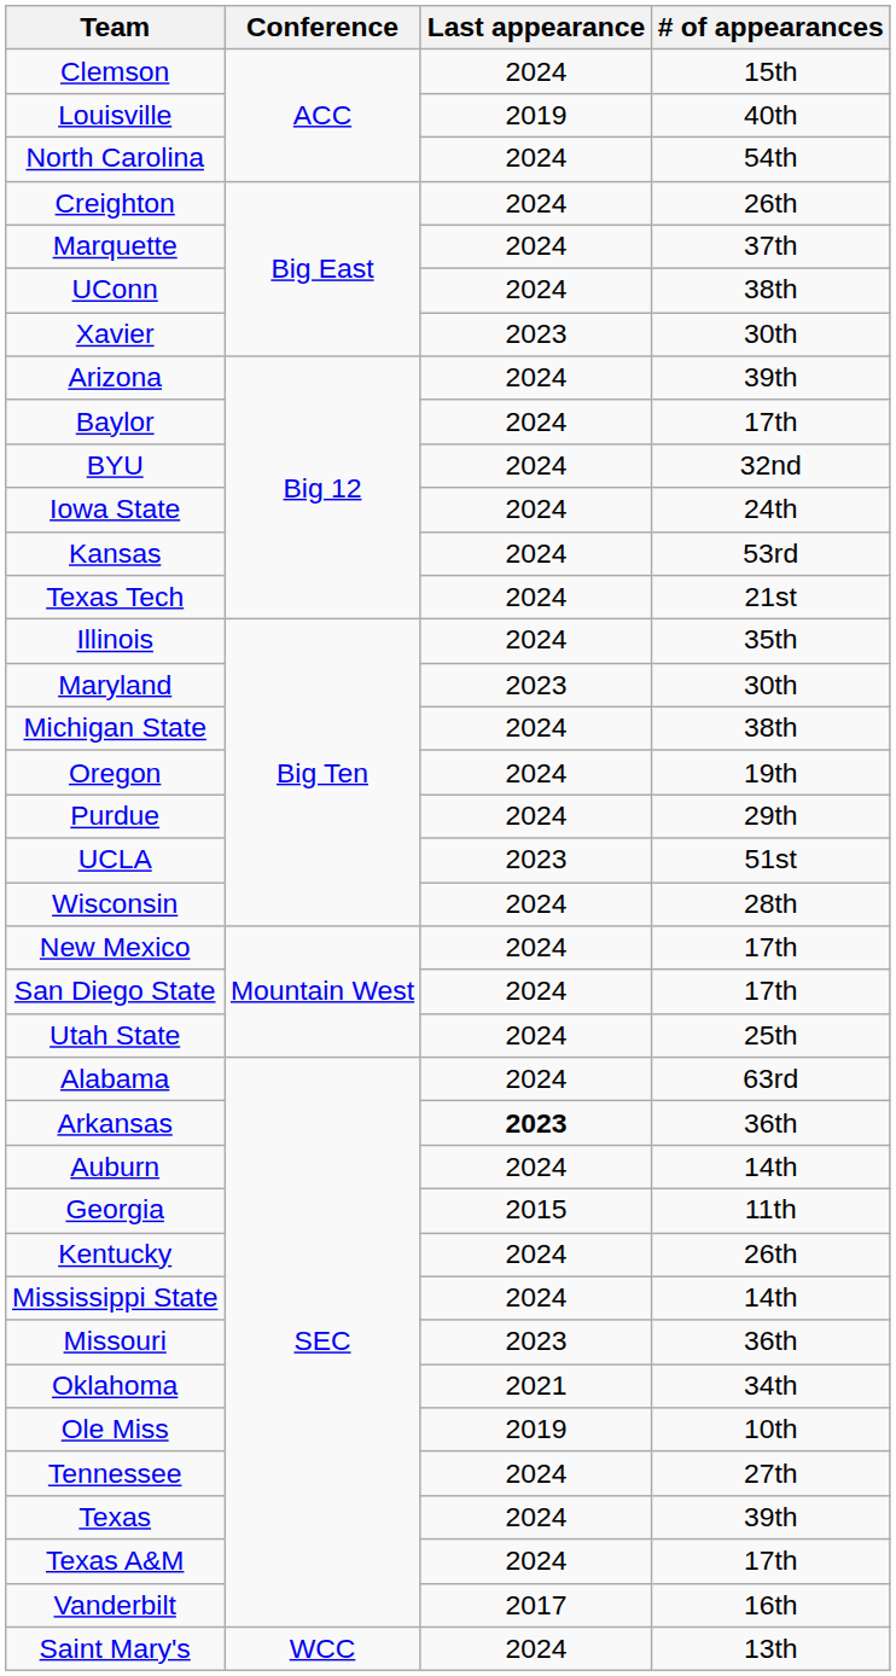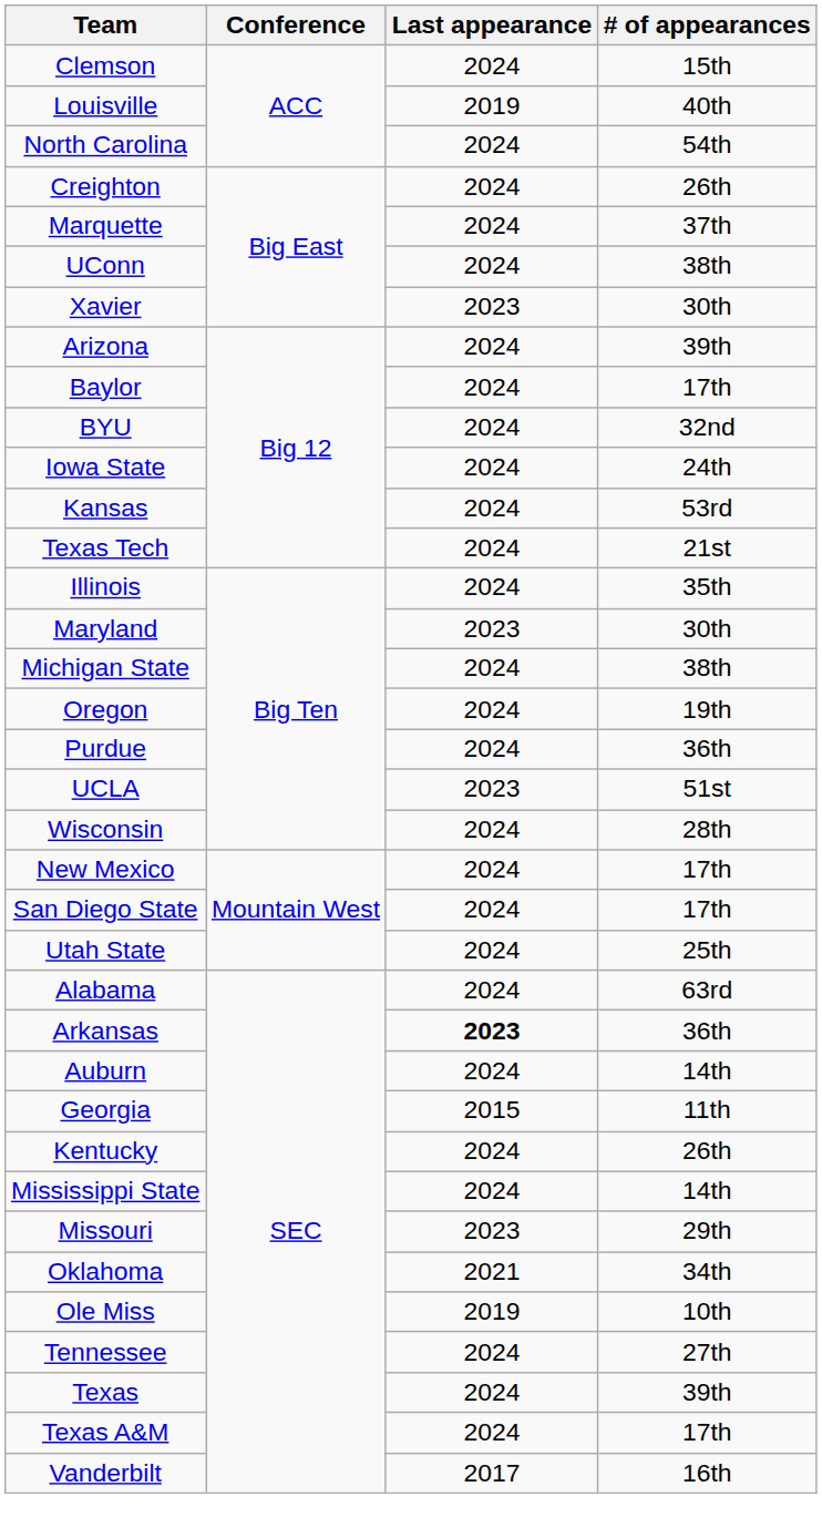 <table class="wikitable sortable" style="text-align:center;">
 <tr>
 <th>Team</th>
 <th>Conference</th>
 <th>Last appearance</th>
 <th># of appearances</th>
 </tr>
 <tr>
 <td><a href='#'>Clemson</a></td>
 <td rowspan="3"><a href='#'>ACC</a></td>
 <td>2024</td>
 <td>15th</td>
 </tr>
 <tr>
 <td><a href='#'>Louisville</a></td>
 <td>2019</td>
 <td>40th</td>
 </tr>
 <tr>
 <td><a href='#'>North Carolina</a></td>
 <td>2024</td>
 <td>54th</td>
 </tr>
 <tr>
 <td><a href='#'>Creighton</a></td>
 <td rowspan="4"><a href='#'>Big East</a></td>
 <td>2024</td>
 <td>26th</td>
 </tr>
 <tr>
 <td><a href='#'>Marquette</a></td>
 <td>2024</td>
 <td>37th</td>
 </tr>
 <tr>
 <td><a href='#'>UConn</a></td>
 <td>2024</td>
 <td>38th</td>
 </tr>
 <tr>
 <td><a href='#'>Xavier</a></td>
 <td>2023</td>
 <td>30th</td>
 </tr>
 <tr>
 <td><a href='#'>Arizona</a></td>
 <td rowspan="6"><a href='#'>Big 12</a></td>
 <td>2024</td>
 <td>39th</td>
 </tr>
 <tr>
 <td><a href='#'>Baylor</a></td>
 <td>2024</td>
 <td>17th</td>
 </tr>
 <tr>
 <td><a href='#'>BYU</a></td>
 <td>2024</td>
 <td>32nd</td>
 </tr>
 <tr>
 <td><a href='#'>Iowa State</a></td>
 <td>2024</td>
 <td>24th</td>
 </tr>
 <tr>
 <td><a href='#'>Kansas</a></td>
 <td>2024</td>
 <td>53rd</td>
 </tr>
 <tr>
 <td><a href='#'>Texas Tech</a></td>
 <td>2024</td>
 <td>21st</td>
 </tr>
 <tr>
 <td><a href='#'>Illinois</a></td>
 <td rowspan="7"><a href='#'>Big Ten</a></td>
 <td>2024</td>
 <td>35th</td>
 </tr>
 <tr>
 <td><a href='#'>Maryland</a></td>
 <td>2023</td>
 <td>30th</td>
 </tr>
 <tr>
 <td><a href='#'>Michigan State</a></td>
 <td>2024</td>
 <td>38th</td>
 </tr>
 <tr>
 <td><a href='#'>Oregon</a></td>
 <td>2024</td>
 <td>19th</td>
 </tr>
 <tr>
 <td><a href='#'>Purdue</a></td>
 <td>2024</td>
-<td>29th</td>
+<td>36th</td>
 </tr>
 <tr>
 <td><a href='#'>UCLA</a></td>
 <td>2023</td>
 <td>51st</td>
 </tr>
 <tr>
 <td><a href='#'>Wisconsin</a></td>
 <td>2024</td>
 <td>28th</td>
 </tr>
 <tr>
 <td><a href='#'>New Mexico</a></td>
 <td rowspan="3"><a href='#'>Mountain West</a></td>
 <td>2024</td>
 <td>17th</td>
 </tr>
 <tr>
 <td><a href='#'>San Diego State</a></td>
 <td>2024</td>
 <td>17th</td>
 </tr>
 <tr>
 <td><a href='#'>Utah State</a></td>
 <td>2024</td>
 <td>25th</td>
 </tr>
 <tr>
 <td><a href='#'>Alabama</a></td>
 <td rowspan="13"><a href='#'>SEC</a></td>
 <td>2024</td>
 <td>63rd</td>
 </tr>
 <tr>
 <td><a href='#'>Arkansas</a></td>
 <td><strong>2023</strong></td>
 <td>36th</td>
 </tr>
 <tr>
 <td><a href='#'>Auburn</a></td>
 <td>2024</td>
 <td>14th</td>
 </tr>
 <tr>
 <td><a href='#'>Georgia</a></td>
 <td>2015</td>
 <td>11th</td>
 </tr>
 <tr>
 <td><a href='#'>Kentucky</a></td>
 <td>2024</td>
 <td>26th</td>
 </tr>
 <tr>
 <td><a href='#'>Mississippi State</a></td>
 <td>2024</td>
 <td>14th</td>
 </tr>
 <tr>
 <td><a href='#'>Missouri</a></td>
 <td>2023</td>
-<td>36th</td>
+<td>29th</td>
 </tr>
 <tr>
 <td><a href='#'>Oklahoma</a></td>
 <td>2021</td>
 <td>34th</td>
 </tr>
 <tr>
 <td><a href='#'>Ole Miss</a></td>
 <td>2019</td>
 <td>10th</td>
 </tr>
 <tr>
 <td><a href='#'>Tennessee</a></td>
 <td>2024</td>
 <td>27th</td>
 </tr>
 <tr>
 <td><a href='#'>Texas</a></td>
 <td>2024</td>
 <td>39th</td>
 </tr>
 <tr>
 <td><a href='#'>Texas A&M</a></td>
 <td>2024</td>
 <td>17th</td>
 </tr>
 <tr>
 <td><a href='#'>Vanderbilt</a></td>
 <td>2017</td>
 <td>16th</td>
 </tr>
-<tr>
-<td><a href='#'>Saint Mary's</a></td>
-<td><a href='#'>WCC</a></td>
-<td>2024</td>
-<td>13th</td>
-</tr>
 </table>
